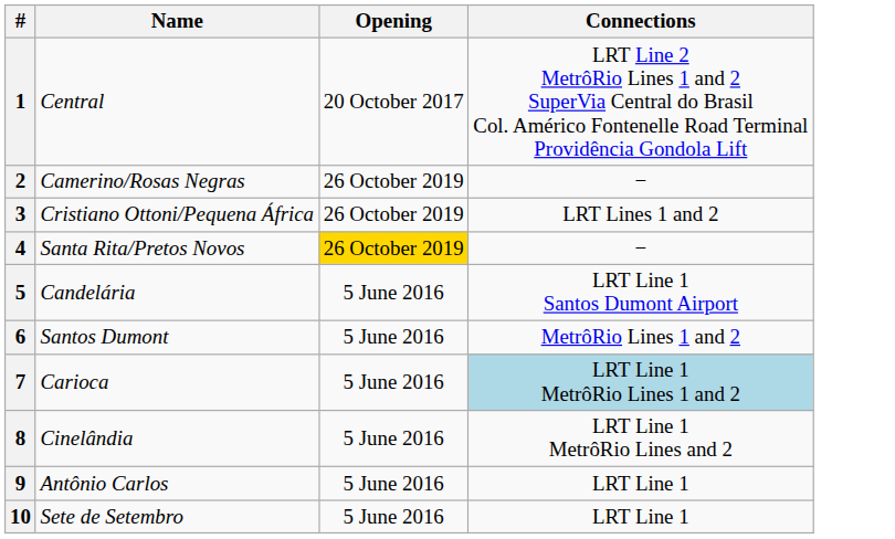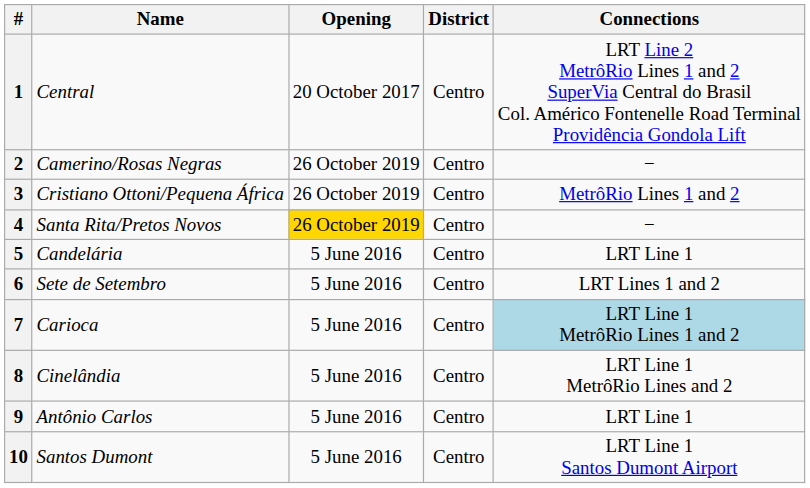 <table class="wikitable" style="text-align: center;">
 <tr>
 <th>#</th>
 <th>Name</th>
 <th>Opening</th>
+<th>District</th>
 <th>Connections</th>
 </tr>
 <tr>
 <th>1</th>
 <td style="text-align:left;"><em>Central</em></td>
 <td>20 October 2017</td>
+<td>Centro</td>
 <td> LRT <a href='#'>Line 2</a><br> <a href='#'>MetrôRio</a> Lines <a href='#'>1</a> and <a href='#'>2</a><br> <a href='#'>SuperVia</a> Central do Brasil<br> Col. Américo Fontenelle Road Terminal<br> <a href='#'>Providência Gondola Lift</a></td>
 </tr>
 <tr>
 <th>2</th>
 <td style="text-align:left;"><em>Camerino/Rosas Negras</em></td>
 <td>26 October 2019</td>
+<td>Centro</td>
 <td>−</td>
 </tr>
 <tr>
 <th>3</th>
 <td style="text-align:left;"><em>Cristiano Ottoni/Pequena África</em></td>
 <td>26 October 2019</td>
-<td> LRT Lines 1 and 2</td>
+<td>Centro</td>
+<td> <a href='#'>MetrôRio</a> Lines <a href='#'>1</a> and <a href='#'>2</a></td>
 </tr>
 <tr>
 <th>4</th>
 <td style="text-align:left;"><em>Santa Rita/Pretos Novos</em></td>
 <td style="background: gold;">26 October 2019</td>
+<td>Centro</td>
 <td>−</td>
 </tr>
 <tr>
 <th>5</th>
 <td style="text-align:left;"><em>Candelária</em></td>
 <td>5 June 2016</td>
-<td> LRT Line 1<br> <a href='#'>Santos Dumont Airport</a></td>
+<td>Centro</td>
+<td> LRT Line 1</td>
 </tr>
 <tr>
 <th>6</th>
-<td style="text-align:left;"><em>Santos Dumont</em></td>
+<td style="text-align:left;"><em>Sete de Setembro</em></td>
 <td>5 June 2016</td>
-<td> <a href='#'>MetrôRio</a> Lines <a href='#'>1</a> and <a href='#'>2</a></td>
+<td>Centro</td>
+<td> LRT Lines 1 and 2</td>
 </tr>
 <tr>
 <th>7</th>
 <td style="text-align:left;"><em>Carioca</em></td>
 <td>5 June 2016</td>
+<td>Centro</td>
 <td style="background: lightblue;"> LRT Line 1<br> MetrôRio Lines 1 and 2</td>
 </tr>
 <tr>
 <th>8</th>
 <td style="text-align:left;"><em>Cinelândia</em></td>
 <td>5 June 2016</td>
+<td>Centro</td>
 <td> LRT Line 1<br> MetrôRio Lines and 2</td>
 </tr>
 <tr>
 <th>9</th>
 <td style="text-align:left;"><em>Antônio Carlos</em></td>
 <td>5 June 2016</td>
+<td>Centro</td>
 <td> LRT Line 1</td>
 </tr>
 <tr>
 <th>10</th>
-<td style="text-align:left;"><em>Sete de Setembro</em></td>
+<td style="text-align:left;"><em>Santos Dumont</em></td>
 <td>5 June 2016</td>
-<td> LRT Line 1</td>
+<td>Centro</td>
+<td> LRT Line 1<br> <a href='#'>Santos Dumont Airport</a></td>
 </tr>
 </table>
